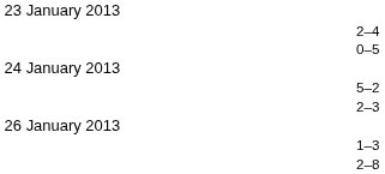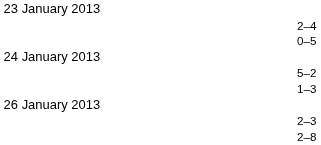 <table style="width:70%;" cellspacing="1">
 <tr>
 <th width=35%></th>
 <th width=15%></th>
 <th></th>
 </tr>
 <tr>
 <td>23 January 2013</td>
 </tr>
 <tr style=font-size:90%>
 <td align=right><strong></strong></td>
 <td align=center>2–4</td>
 <td><strong></strong></td>
 </tr>
 <tr style=font-size:90%>
 <td align=right><strong></strong></td>
 <td align=center>0–5</td>
 <td><strong></strong></td>
 </tr>
 <tr>
 <td>24 January 2013</td>
 </tr>
 <tr style=font-size:90%>
 <td align=right><strong></strong></td>
 <td align=center>5–2</td>
 <td><strong></strong></td>
 </tr>
 <tr style=font-size:90%>
 <td align=right><strong></strong></td>
-<td align=center>2–3</td>
+<td align=center>1–3</td>
 <td><strong></strong></td>
 </tr>
 <tr>
 <td>26 January 2013</td>
 </tr>
 <tr style=font-size:90%>
 <td align=right><strong></strong></td>
-<td align=center>1–3</td>
+<td align=center>2–3</td>
 <td><strong></strong></td>
 </tr>
 <tr style=font-size:90%>
 <td align=right><strong></strong></td>
 <td align=center>2–8</td>
 <td><strong></strong></td>
 </tr>
 </table>
